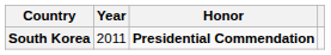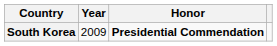 <table class="wikitable plainrowheaders sortable" style="margin-right: 0;">
 <tr>
 <th scope="col">Country</th>
 <th scope="col">Year</th>
 <th scope="col">Honor</th>
 <th scope="col" class="unsortable"></th>
 </tr>
 <tr>
 <th scope="row">South Korea</th>
-<td style="text-align:center">2011</td>
+<td style="text-align:center">2009</td>
 <td><strong>Presidential Commendation</strong></td>
 <td style="text-align:center"></td>
 </tr>
 </table>
